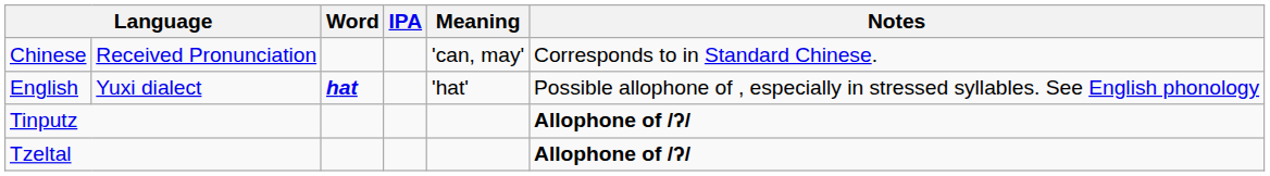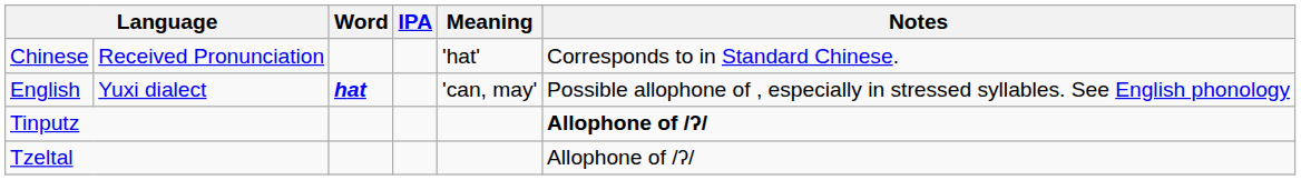 <table class="wikitable">
 <tr>
 <th colspan=2>Language</th>
 <th>Word</th>
 <th><a href='#'>IPA</a></th>
 <th>Meaning</th>
 <th>Notes</th>
 </tr>
 <tr>
 <td><a href='#'>Chinese</a></td>
 <td><a href='#'>Received Pronunciation</a></td>
 <td></td>
 <td></td>
-<td>'can, may'</td>
+<td>'hat'</td>
 <td>Corresponds to  in <a href='#'>Standard Chinese</a>.</td>
 </tr>
 <tr>
 <td><a href='#'>English</a></td>
 <td><a href='#'>Yuxi dialect</a></td>
 <td><a href='#'><strong><em>h<strong>at<em></a></td>
 <td></td>
-<td>'hat'</td>
+<td>'can, may'</td>
 <td>Possible allophone of , especially in stressed syllables. See <a href='#'>English phonology</a></td>
 </tr>
 <tr>
 <td colspan=2><a href='#'>Tinputz</a></td>
 <td></td>
 <td></td>
 <td></td>
 <td><strong>Allophone of /ʔ/</strong></td>
 </tr>
 <tr>
 <td colspan=2><a href='#'>Tzeltal</a></td>
 <td></td>
 <td></td>
 <td></td>
-<td><strong>Allophone of /ʔ/</strong></td>
+<td>Allophone of /ʔ/</td>
 </tr>
 </table>
